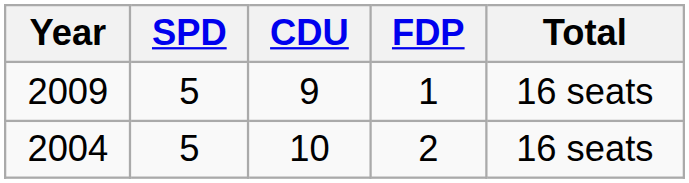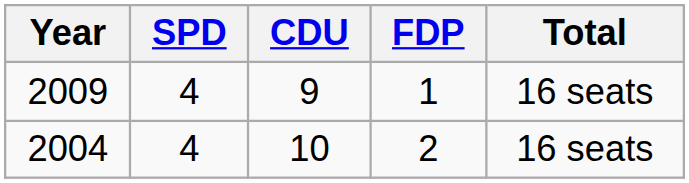 <table class="wikitable" width="300">
 <tr>
 <th>Year</th>
 <th><a href='#'>SPD</a></th>
 <th><a href='#'>CDU</a></th>
 <th><a href='#'>FDP</a></th>
 <th>Total</th>
 </tr>
 <tr align="center">
 <td>2009</td>
-<td>5</td>
+<td>4</td>
 <td>9</td>
 <td>1</td>
 <td>16 seats</td>
 </tr>
 <tr align="center">
 <td>2004</td>
-<td>5</td>
+<td>4</td>
 <td>10</td>
 <td>2</td>
 <td>16 seats</td>
 </tr>
 </table>
